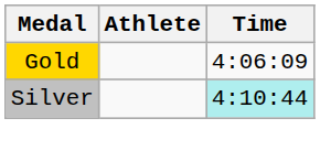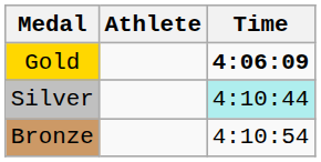 <table class="wikitable">
 <tr>
 <th>Medal</th>
 <th>Athlete</th>
 <th>Time</th>
 </tr>
 <tr>
 <td style="text-align:center;background-color:gold;">Gold</td>
 <td></td>
-<td>4:06:09</td>
+<td><strong>4:06:09</strong></td>
 </tr>
 <tr>
 <td style="text-align:center;background-color:silver;">Silver</td>
 <td></td>
 <td style="background: paleturquoise;">4:10:44</td>
 </tr>
+<tr>
+<td style="text-align:center;background-color:#CC9966;">Bronze</td>
+<td></td>
+<td>4:10:54</td>
+</tr>
 </table>
